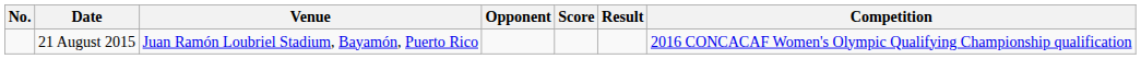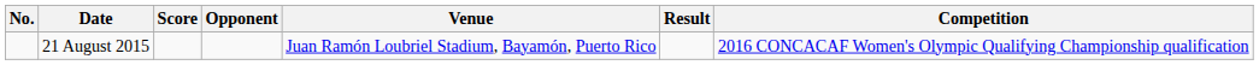 <table class="wikitable">
 <tr>
 <th>No.</th>
 <th>Date</th>
+<th>Score</th>
+<th>Opponent</th>
 <th>Venue</th>
-<th>Opponent</th>
-<th>Score</th>
 <th>Result</th>
 <th>Competition</th>
 </tr>
 <tr>
 <td></td>
 <td>21 August 2015</td>
-<td><a href='#'>Juan Ramón Loubriel Stadium</a>, <a href='#'>Bayamón</a>, <a href='#'>Puerto Rico</a></td>
 <td></td>
 <td></td>
+<td><a href='#'>Juan Ramón Loubriel Stadium</a>, <a href='#'>Bayamón</a>, <a href='#'>Puerto Rico</a></td>
 <td></td>
 <td><a href='#'>2016 CONCACAF Women's Olympic Qualifying Championship qualification</a></td>
 </tr>
 </table>
